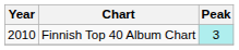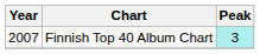 <table class="wikitable">
 <tr>
 <th>Year</th>
 <th>Chart</th>
 <th>Peak</th>
 </tr>
 <tr>
-<td>2010</td>
+<td>2007</td>
 <td>Finnish Top 40 Album Chart</td>
 <td align="center" style="background: paleturquoise;">3</td>
 </tr>
 <tr>
 </tr>
 </table>
